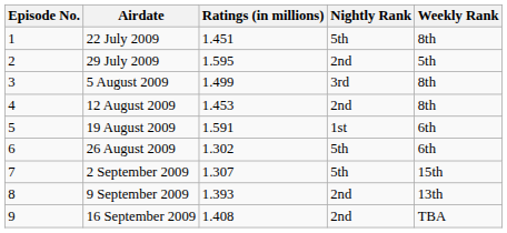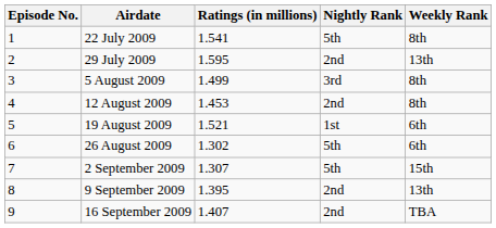 <table class=wikitable>
 <tr>
 <th>Episode No.</th>
 <th>Airdate</th>
 <th>Ratings (in millions)</th>
 <th>Nightly Rank</th>
 <th>Weekly Rank</th>
 </tr>
 <tr>
 <td>1</td>
 <td>22 July 2009</td>
-<td>1.451</td>
+<td>1.541</td>
 <td>5th</td>
 <td>8th</td>
 </tr>
 <tr>
 <td>2</td>
 <td>29 July 2009</td>
 <td>1.595</td>
 <td>2nd</td>
-<td>5th</td>
+<td>13th</td>
 </tr>
 <tr>
 <td>3</td>
 <td>5 August 2009</td>
 <td>1.499</td>
 <td>3rd</td>
 <td>8th</td>
 </tr>
 <tr>
 <td>4</td>
 <td>12 August 2009</td>
 <td>1.453</td>
 <td>2nd</td>
 <td>8th</td>
 </tr>
 <tr>
 <td>5</td>
 <td>19 August 2009</td>
-<td>1.591</td>
+<td>1.521</td>
 <td>1st</td>
 <td>6th</td>
 </tr>
 <tr>
 <td>6</td>
 <td>26 August 2009</td>
 <td>1.302</td>
 <td>5th</td>
 <td>6th</td>
 </tr>
 <tr>
 <td>7</td>
 <td>2 September 2009</td>
 <td>1.307</td>
 <td>5th</td>
 <td>15th</td>
 </tr>
 <tr>
 <td>8</td>
 <td>9 September 2009</td>
-<td>1.393</td>
+<td>1.395</td>
 <td>2nd</td>
 <td>13th</td>
 </tr>
 <tr>
 <td>9</td>
 <td>16 September 2009</td>
-<td>1.408</td>
+<td>1.407</td>
 <td>2nd</td>
 <td>TBA</td>
 </tr>
 </table>
